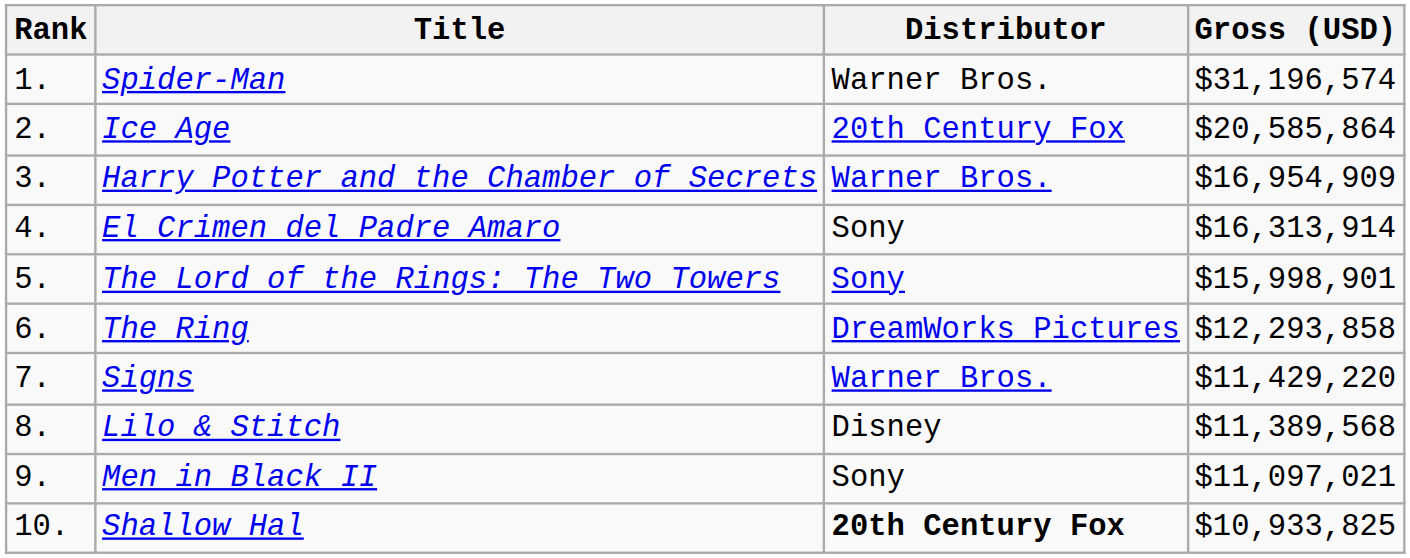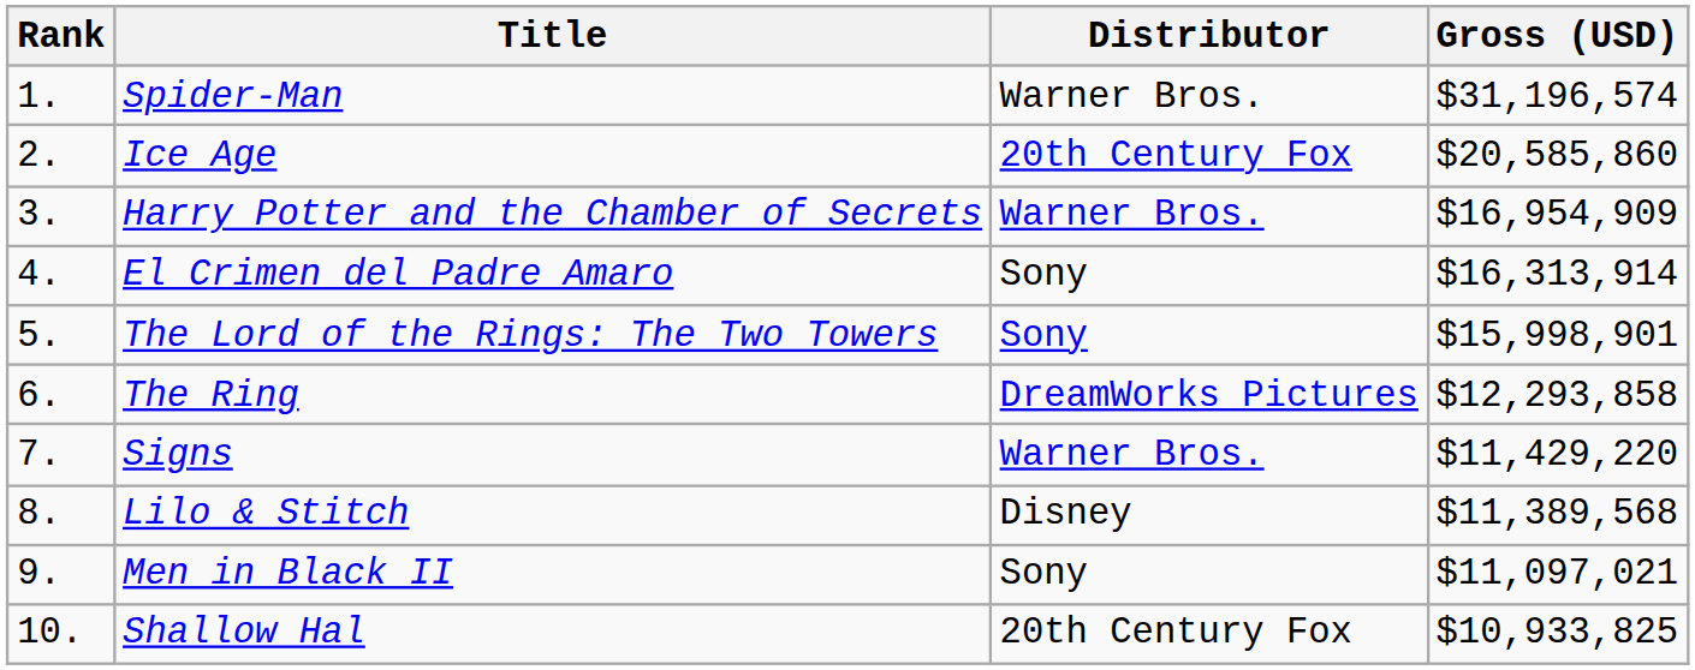 <table class="wikitable sortable" style="margin:auto; margin:auto;">
 <tr>
 <th>Rank</th>
 <th>Title</th>
 <th>Distributor</th>
 <th>Gross (USD)</th>
 </tr>
 <tr>
 <td>1.</td>
 <td><em><a href='#'>Spider-Man</a></em></td>
 <td>Warner Bros.</td>
 <td>$31,196,574</td>
 </tr>
 <tr>
 <td>2.</td>
 <td><em><a href='#'>Ice Age</a></em></td>
 <td><a href='#'>20th Century Fox</a></td>
-<td>$20,585,864</td>
+<td>$20,585,860</td>
 </tr>
 <tr>
 <td>3.</td>
 <td><em><a href='#'>Harry Potter and the Chamber of Secrets</a></em></td>
 <td><a href='#'>Warner Bros.</a></td>
 <td>$16,954,909</td>
 </tr>
 <tr>
 <td>4.</td>
 <td><em><a href='#'>El Crimen del Padre Amaro</a></em></td>
 <td>Sony</td>
 <td>$16,313,914</td>
 </tr>
 <tr>
 <td>5.</td>
 <td><em><a href='#'>The Lord of the Rings: The Two Towers</a></em></td>
 <td><a href='#'>Sony</a></td>
 <td>$15,998,901</td>
 </tr>
 <tr>
 <td>6.</td>
 <td><em><a href='#'>The Ring</a></em></td>
 <td><a href='#'>DreamWorks Pictures</a></td>
 <td>$12,293,858</td>
 </tr>
 <tr>
 <td>7.</td>
 <td><em><a href='#'>Signs</a></em></td>
 <td><a href='#'>Warner Bros.</a></td>
 <td>$11,429,220</td>
 </tr>
 <tr>
 <td>8.</td>
 <td><em><a href='#'>Lilo & Stitch</a></em></td>
 <td>Disney</td>
 <td>$11,389,568</td>
 </tr>
 <tr>
 <td>9.</td>
 <td><em><a href='#'>Men in Black II</a></em></td>
 <td>Sony</td>
 <td>$11,097,021</td>
 </tr>
 <tr>
 <td>10.</td>
 <td><em><a href='#'>Shallow Hal</a></em></td>
-<td><strong>20th Century Fox</strong></td>
+<td>20th Century Fox</td>
 <td>$10,933,825</td>
 </tr>
 </table>
